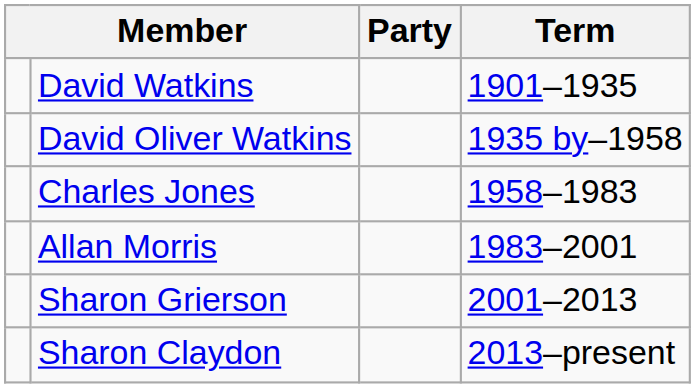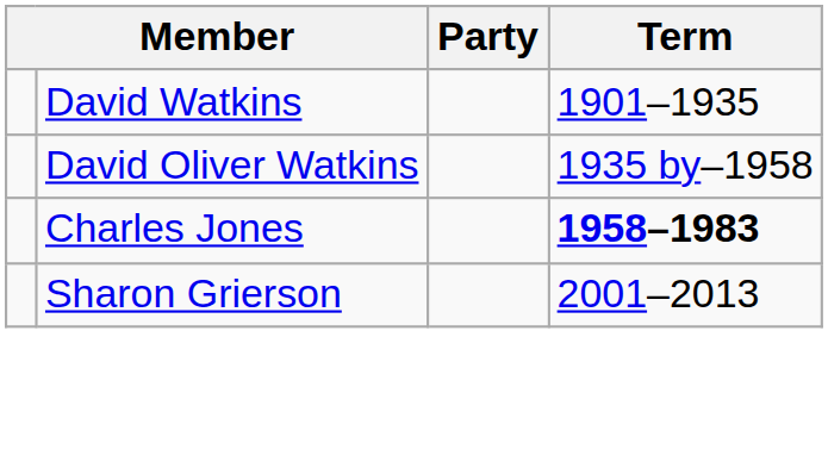 <table class="wikitable">
 <tr>
 <th colspan="2">Member</th>
 <th>Party</th>
 <th>Term</th>
 </tr>
 <tr>
 <td> </td>
 <td><a href='#'>David Watkins</a></td>
 <td></td>
 <td><a href='#'>1901</a>–1935</td>
 </tr>
 <tr>
 <td> </td>
 <td><a href='#'>David Oliver Watkins</a></td>
 <td></td>
 <td><a href='#'>1935 by</a>–1958</td>
 </tr>
 <tr>
 <td> </td>
 <td><a href='#'>Charles Jones</a></td>
 <td></td>
-<td><a href='#'>1958</a>–1983</td>
-</tr>
-<tr>
-<td> </td>
-<td><a href='#'>Allan Morris</a></td>
-<td></td>
-<td><a href='#'>1983</a>–2001</td>
+<td><strong><a href='#'>1958</a>–1983</strong></td>
 </tr>
 <tr>
 <td> </td>
 <td><a href='#'>Sharon Grierson</a></td>
 <td></td>
 <td><a href='#'>2001</a>–2013</td>
 </tr>
-<tr>
-<td> </td>
-<td><a href='#'>Sharon Claydon</a></td>
-<td></td>
-<td><a href='#'>2013</a>–present</td>
-</tr>
 </table>
